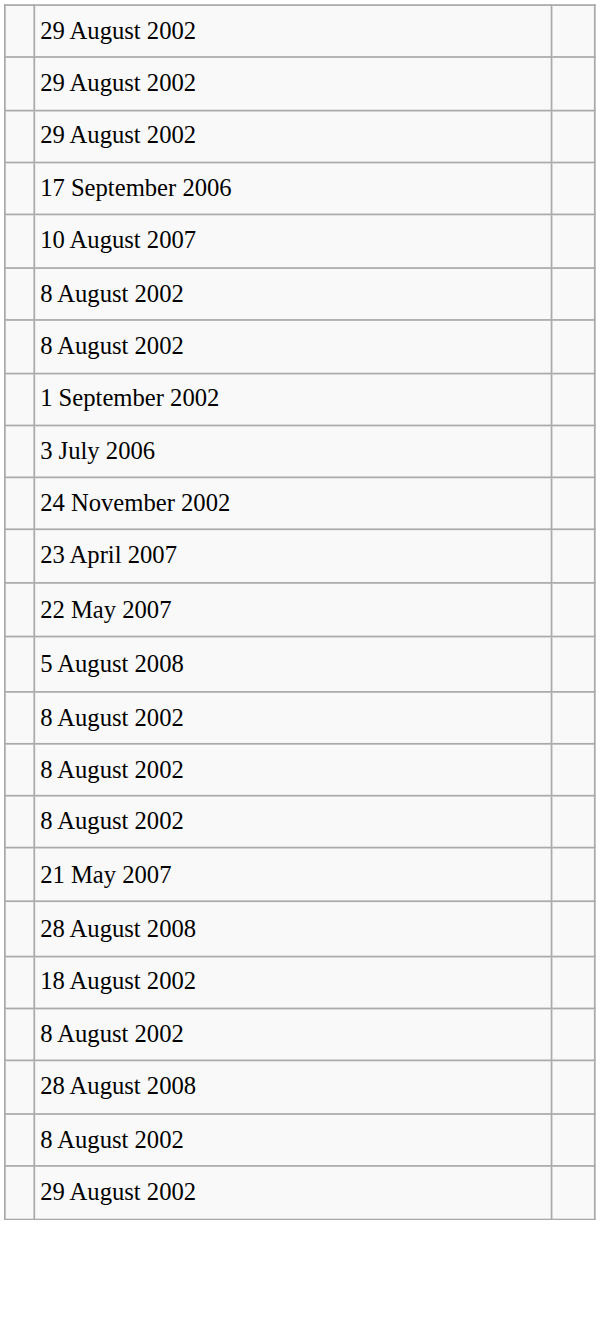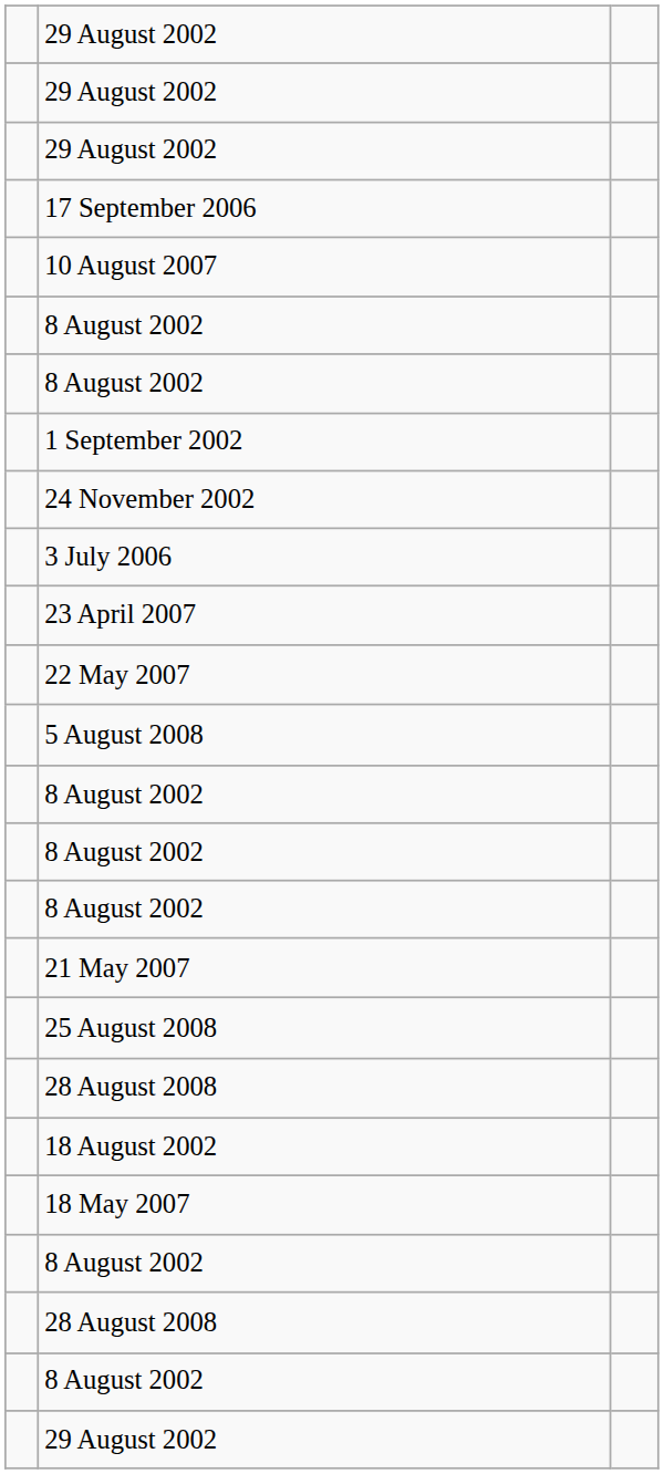 <table class="wikitable" style="font-size: 89%; float: left; width: 24em; margin-right: 1em; line-height: 1.65em">
 <tr>
 <td></td>
 <td>29 August 2002</td>
 <td><small></small></td>
 </tr>
 <tr>
 <td></td>
 <td>29 August 2002</td>
 <td><small></small></td>
 </tr>
 <tr>
 <td></td>
 <td>29 August 2002</td>
 <td><small></small></td>
 </tr>
 <tr>
 <td></td>
 <td>17 September 2006</td>
 <td><small></small></td>
 </tr>
 <tr>
 <td></td>
 <td>10 August 2007</td>
 <td><small></small> </td>
 </tr>
 <tr>
 <td></td>
 <td>8 August 2002</td>
 <td><small></small></td>
 </tr>
 <tr>
 <td></td>
 <td>8 August 2002</td>
 <td><small></small></td>
 </tr>
 <tr>
 <td></td>
 <td>1 September 2002</td>
 <td><small></small></td>
 </tr>
 <tr>
 <td></td>
-<td>3 July 2006</td>
+<td>24 November 2002</td>
 <td><small></small></td>
 </tr>
 <tr>
 <td></td>
-<td>24 November 2002</td>
+<td>3 July 2006</td>
 <td><small></small></td>
 </tr>
 <tr>
 <td></td>
 <td>23 April 2007</td>
 <td><small></small> </td>
 </tr>
 <tr>
 <td></td>
 <td>22 May 2007</td>
 <td><small></small> </td>
 </tr>
 <tr>
 <td></td>
 <td>5 August 2008</td>
 <td><small></small> </td>
 </tr>
 <tr>
 <td></td>
 <td>8 August 2002</td>
 <td><small></small></td>
 </tr>
 <tr>
 <td></td>
 <td>8 August 2002</td>
 <td><small></small></td>
 </tr>
 <tr>
 <td></td>
 <td>8 August 2002</td>
 <td><small></small></td>
 </tr>
 <tr>
 <td></td>
 <td>21 May 2007</td>
 <td><small></small> </td>
 </tr>
 <tr>
 <td></td>
+<td>25 August 2008</td>
+<td><small></small> </td>
+</tr>
+<tr>
+<td></td>
 <td>28 August 2008</td>
 <td><small></small> </td>
 </tr>
 <tr>
 <td></td>
 <td>18 August 2002</td>
 <td><small></small></td>
+</tr>
+<tr>
+<td></td>
+<td>18 May 2007</td>
+<td><small></small> </td>
 </tr>
 <tr>
 <td></td>
 <td>8 August 2002</td>
 <td><small></small></td>
 </tr>
 <tr>
 <td></td>
 <td>28 August 2008</td>
 <td><small></small> </td>
 </tr>
 <tr>
 <td></td>
 <td>8 August 2002</td>
 <td><small></small></td>
 </tr>
 <tr>
 <td></td>
 <td>29 August 2002</td>
 <td><small></small></td>
 </tr>
 </table>
